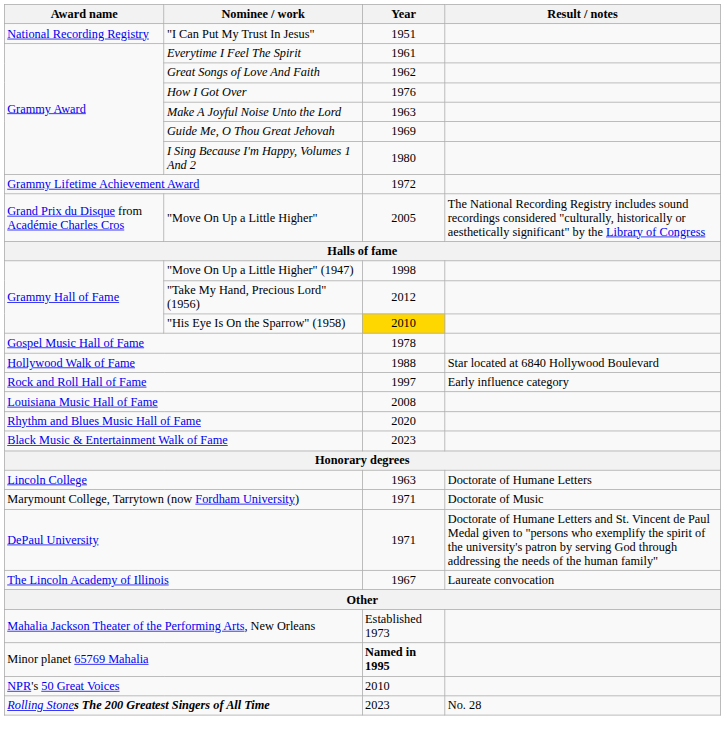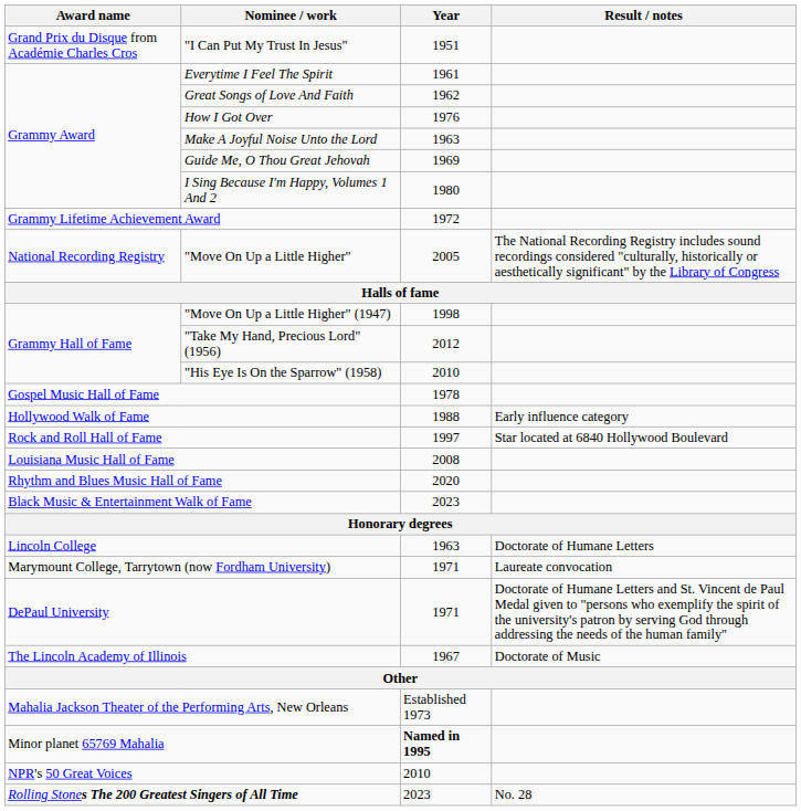 <table class="wikitable">
 <tr>
 <th scope="col" style="width: 200px;">Award name</th>
 <th scope="col" style="width: 250px;">Nominee / work</th>
 <th scope="col" style="width: 100px;">Year</th>
 <th scope="col" style="width: 350px;">Result / notes</th>
 </tr>
 <tr>
-<td><a href='#'>National Recording Registry</a></td>
+<td><a href='#'>Grand Prix du Disque</a> from <a href='#'>Académie Charles Cros</a></td>
 <td>"I Can Put My Trust In Jesus"</td>
 <td style="text-align: center;">1951</td>
 <td></td>
 </tr>
 <tr>
 <td rowspan="6"><a href='#'>Grammy Award</a></td>
 <td><em>Everytime I Feel The Spirit</em></td>
 <td style="text-align: center;">1961</td>
 <td></td>
 </tr>
 <tr>
 <td><em>Great Songs of Love And Faith</em></td>
 <td style="text-align: center;">1962</td>
 <td></td>
 </tr>
 <tr>
 <td><em>How I Got Over</em></td>
 <td style="text-align: center;">1976</td>
 <td></td>
 </tr>
 <tr>
 <td><em>Make A Joyful Noise Unto the Lord</em></td>
 <td style="text-align: center;">1963</td>
 <td></td>
 </tr>
 <tr>
 <td><em>Guide Me, O Thou Great Jehovah</em></td>
 <td style="text-align: center;">1969</td>
 <td></td>
 </tr>
 <tr>
 <td><em>I Sing Because I'm Happy, Volumes 1 And 2</em></td>
 <td style="text-align: center;">1980</td>
 <td></td>
 </tr>
 <tr>
 <td colspan="2"><a href='#'>Grammy Lifetime Achievement Award</a></td>
 <td style="text-align: center;">1972</td>
 <td></td>
 </tr>
 <tr>
-<td><a href='#'>Grand Prix du Disque</a> from <a href='#'>Académie Charles Cros</a></td>
+<td><a href='#'>National Recording Registry</a></td>
 <td>"Move On Up a Little Higher"</td>
 <td style="text-align: center;">2005</td>
 <td>The National Recording Registry includes sound recordings considered "culturally, historically or aesthetically significant" by the <a href='#'>Library of Congress</a></td>
 </tr>
 <tr>
 <th colspan="4" style="text-align: center;"><strong>Halls of fame</strong></th>
 </tr>
 <tr>
 <td rowspan="3"><a href='#'>Grammy Hall of Fame</a></td>
 <td>"Move On Up a Little Higher" (1947)</td>
 <td style="text-align: center;">1998</td>
 <td></td>
 </tr>
 <tr>
 <td>"Take My Hand, Precious Lord" (1956)</td>
 <td style="text-align: center;">2012</td>
 <td></td>
 </tr>
 <tr>
 <td>"His Eye Is On the Sparrow" (1958)</td>
-<td style="background: gold; text-align: center;">2010</td>
+<td style="text-align: center;">2010</td>
 <td></td>
 </tr>
 <tr>
 <td colspan="2"><a href='#'>Gospel Music Hall of Fame</a></td>
 <td style="text-align: center;">1978</td>
 <td></td>
 </tr>
 <tr>
 <td colspan="2"><a href='#'>Hollywood Walk of Fame</a></td>
 <td style="text-align: center;">1988</td>
-<td>Star located at 6840 Hollywood Boulevard</td>
+<td>Early influence category</td>
 </tr>
 <tr>
 <td colspan="2"><a href='#'>Rock and Roll Hall of Fame</a></td>
 <td style="text-align: center;">1997</td>
-<td>Early influence category</td>
+<td>Star located at 6840 Hollywood Boulevard</td>
 </tr>
 <tr>
 <td colspan="2"><a href='#'>Louisiana Music Hall of Fame</a></td>
 <td style="text-align: center;">2008</td>
 <td></td>
 </tr>
 <tr>
 <td colspan="2"><a href='#'>Rhythm and Blues Music Hall of Fame</a></td>
 <td style="text-align: center;">2020</td>
 <td></td>
 </tr>
 <tr>
 <td colspan="2"><a href='#'>Black Music & Entertainment Walk of Fame</a></td>
 <td style="text-align: center;">2023</td>
 <td></td>
 </tr>
 <tr>
 <th colspan="4" style="text-align: center;"><strong>Honorary degrees</strong></th>
 </tr>
 <tr>
 <td colspan="2"><a href='#'>Lincoln College</a></td>
 <td style="text-align: center;">1963</td>
 <td>Doctorate of Humane Letters</td>
 </tr>
 <tr>
 <td colspan="2">Marymount College, Tarrytown (now <a href='#'>Fordham University</a>)</td>
 <td style="text-align: center;">1971</td>
-<td>Doctorate of Music</td>
+<td>Laureate convocation</td>
 </tr>
 <tr>
 <td colspan="2"><a href='#'>DePaul University</a></td>
 <td style="text-align: center;">1971</td>
 <td>Doctorate of Humane Letters and St. Vincent de Paul Medal given to "persons who exemplify the spirit of the university's patron by serving God through addressing the needs of the human family"</td>
 </tr>
 <tr>
 <td colspan="2"><a href='#'>The Lincoln Academy of Illinois</a></td>
 <td style="text-align: center;">1967</td>
-<td>Laureate convocation</td>
+<td>Doctorate of Music</td>
 </tr>
 <tr>
 <th colspan="4" style="text-align: center;"><strong>Other</strong></th>
 </tr>
 <tr>
 <td colspan="2"><a href='#'>Mahalia Jackson Theater of the Performing Arts</a>, New Orleans</td>
 <td>Established 1973</td>
 <td></td>
 </tr>
 <tr>
 <td colspan="2">Minor planet <a href='#'>65769 Mahalia</a></td>
 <td><strong>Named in 1995</strong></td>
 <td></td>
 </tr>
 <tr>
 <td colspan="2"><a href='#'>NPR</a>'s <a href='#'>50 Great Voices</a></td>
 <td>2010</td>
 <td></td>
 </tr>
 <tr>
 <td colspan="2"><em><a href='#'>Rolling Stone</a><strong>s The 200 Greatest Singers of All Time</td>
 <td>2023</td>
 <td>No. 28</td>
 </tr>
 </table>
